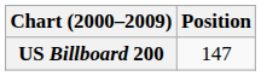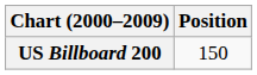 <table class="wikitable plainrowheaders" style="text-align:center;">
 <tr>
 <th scope="col">Chart (2000–2009)</th>
 <th scope="col">Position</th>
 </tr>
 <tr>
 <th scope="row">US <em>Billboard</em> 200</th>
-<td align="center">147</td>
+<td align="center">150</td>
 </tr>
 </table>
